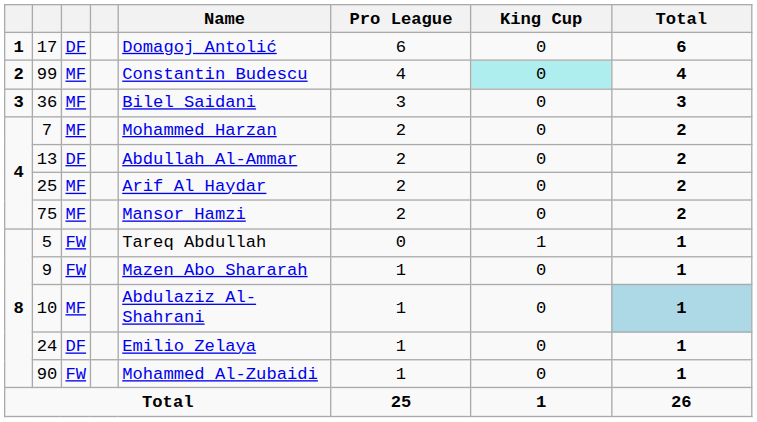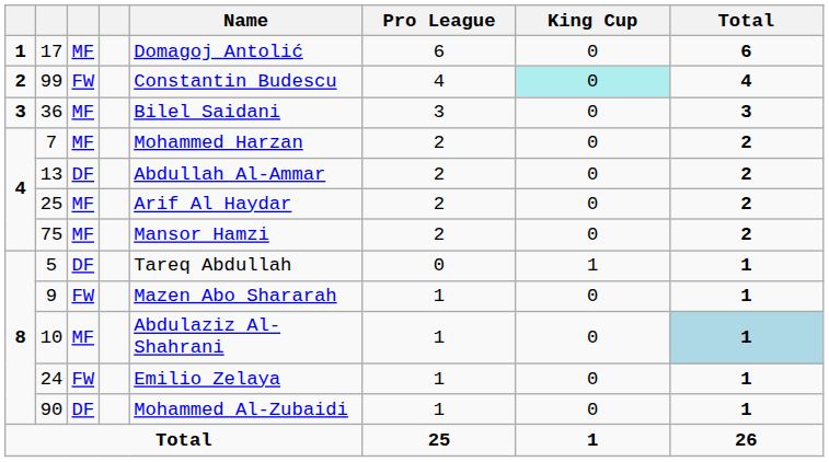 <table class="wikitable" style="text-align:center">
 <tr>
 <th width=15></th>
 <th width=15></th>
 <th width=15></th>
 <th width=15></th>
 <th width=155>Name</th>
 <th width=100>Pro League</th>
 <th width=100>King Cup</th>
 <th width=100>Total</th>
 </tr>
 <tr>
 <td><strong>1</strong></td>
 <td>17</td>
-<td><a href='#'>DF</a></td>
+<td><a href='#'>MF</a></td>
 <td></td>
 <td align=left><a href='#'>Domagoj Antolić</a></td>
 <td>6</td>
 <td>0</td>
 <td><strong>6</strong></td>
 </tr>
 <tr>
 <td><strong>2</strong></td>
 <td>99</td>
-<td><a href='#'>MF</a></td>
+<td><a href='#'>FW</a></td>
 <td></td>
 <td align=left><a href='#'>Constantin Budescu</a></td>
 <td>4</td>
 <td style="background: paleturquoise;">0</td>
 <td><strong>4</strong></td>
 </tr>
 <tr>
 <td><strong>3</strong></td>
 <td>36</td>
 <td><a href='#'>MF</a></td>
 <td></td>
 <td align=left><a href='#'>Bilel Saidani</a></td>
 <td>3</td>
 <td>0</td>
 <td><strong>3</strong></td>
 </tr>
 <tr>
 <td rowspan=4><strong>4</strong></td>
 <td>7</td>
 <td><a href='#'>MF</a></td>
 <td></td>
 <td align=left><a href='#'>Mohammed Harzan</a></td>
 <td>2</td>
 <td>0</td>
 <td><strong>2</strong></td>
 </tr>
 <tr>
 <td>13</td>
 <td><a href='#'>DF</a></td>
 <td></td>
 <td align=left><a href='#'>Abdullah Al-Ammar</a></td>
 <td>2</td>
 <td>0</td>
 <td><strong>2</strong></td>
 </tr>
 <tr>
 <td>25</td>
 <td><a href='#'>MF</a></td>
 <td></td>
 <td align=left><a href='#'>Arif Al Haydar</a></td>
 <td>2</td>
 <td>0</td>
 <td><strong>2</strong></td>
 </tr>
 <tr>
 <td>75</td>
 <td><a href='#'>MF</a></td>
 <td></td>
 <td align=left><a href='#'>Mansor Hamzi</a></td>
 <td>2</td>
 <td>0</td>
 <td><strong>2</strong></td>
 </tr>
 <tr>
 <td rowspan=5><strong>8</strong></td>
 <td>5</td>
-<td><a href='#'>FW</a></td>
+<td><a href='#'>DF</a></td>
 <td></td>
 <td align=left>Tareq Abdullah</td>
 <td>0</td>
 <td>1</td>
 <td><strong>1</strong></td>
 </tr>
 <tr>
 <td>9</td>
 <td><a href='#'>FW</a></td>
 <td></td>
 <td align=left><a href='#'>Mazen Abo Shararah</a></td>
 <td>1</td>
 <td>0</td>
 <td><strong>1</strong></td>
 </tr>
 <tr>
 <td>10</td>
 <td><a href='#'>MF</a></td>
 <td></td>
 <td align=left><a href='#'>Abdulaziz Al-Shahrani</a></td>
 <td>1</td>
 <td>0</td>
 <td style="background: lightblue;"><strong>1</strong></td>
 </tr>
 <tr>
 <td>24</td>
-<td><a href='#'>DF</a></td>
+<td><a href='#'>FW</a></td>
 <td></td>
 <td align=left><a href='#'>Emilio Zelaya</a></td>
 <td>1</td>
 <td>0</td>
 <td><strong>1</strong></td>
 </tr>
 <tr>
 <td>90</td>
-<td><a href='#'>FW</a></td>
+<td><a href='#'>DF</a></td>
 <td></td>
 <td align=left><a href='#'>Mohammed Al-Zubaidi</a></td>
 <td>1</td>
 <td>0</td>
 <td><strong>1</strong></td>
 </tr>
 <tr>
 <td colspan=5><strong>Total</strong></td>
 <td><strong>25</strong></td>
 <td><strong>1</strong></td>
 <td><strong>26</strong></td>
 </tr>
 </table>
